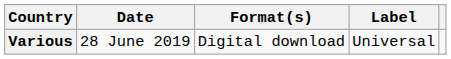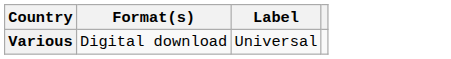 <table class="wikitable plainrowheaders">
 <tr>
 <th scope="col">Country</th>
-<th scope="col">Date</th>
 <th scope="col">Format(s)</th>
 <th scope="col">Label</th>
 <th scope="col"></th>
 </tr>
 <tr>
 <th scope="row">Various</th>
-<td>28 June 2019</td>
 <td>Digital download</td>
 <td>Universal</td>
 <td></td>
 </tr>
 </table>
